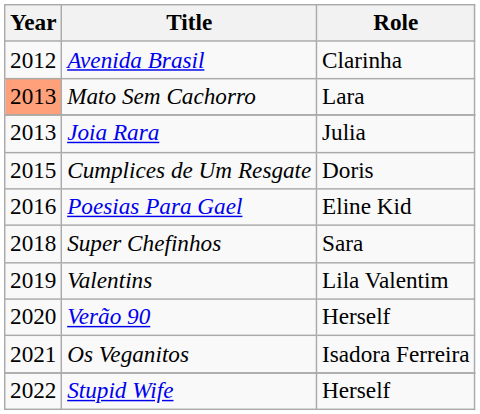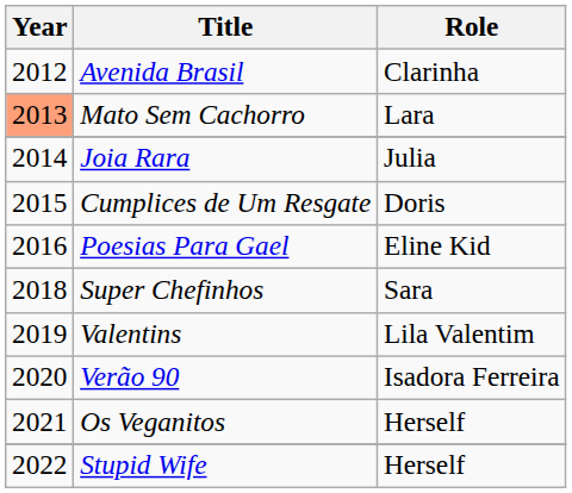 <table class="wikitable sortable">
 <tr>
 <th>Year</th>
 <th>Title</th>
 <th>Role</th>
 </tr>
 <tr>
 <td>2012</td>
 <td><em><a href='#'>Avenida Brasil</a></em></td>
 <td>Clarinha</td>
 </tr>
 <tr>
 <td style="background: lightsalmon;">2013</td>
 <td><em>Mato Sem Cachorro</em></td>
 <td>Lara</td>
 </tr>
 <tr>
 </tr>
 <tr>
-<td>2013</td>
+<td>2014</td>
 <td><em><a href='#'>Joia Rara</a></em></td>
 <td>Julia</td>
 </tr>
 <tr>
 <td>2015</td>
 <td><em>Cumplices de Um Resgate</em></td>
 <td>Doris</td>
 </tr>
 <tr>
 <td>2016</td>
 <td><em><a href='#'>Poesias Para Gael</a></em></td>
 <td>Eline Kid</td>
 </tr>
 <tr>
 <td>2018</td>
 <td><em>Super Chefinhos</em></td>
 <td>Sara</td>
 </tr>
 <tr>
 <td>2019</td>
 <td><em>Valentins</em></td>
 <td>Lila Valentim</td>
 </tr>
 <tr>
 <td>2020</td>
 <td><em><a href='#'>Verão 90</a></em></td>
-<td>Herself</td>
+<td>Isadora Ferreira</td>
 </tr>
 <tr>
 <td>2021</td>
 <td><em>Os Veganitos</em></td>
-<td>Isadora Ferreira</td>
+<td>Herself</td>
 </tr>
 <tr>
 </tr>
 <tr>
 <td>2022</td>
 <td><em><a href='#'>Stupid Wife </a></em></td>
 <td>Herself</td>
 </tr>
 </table>
